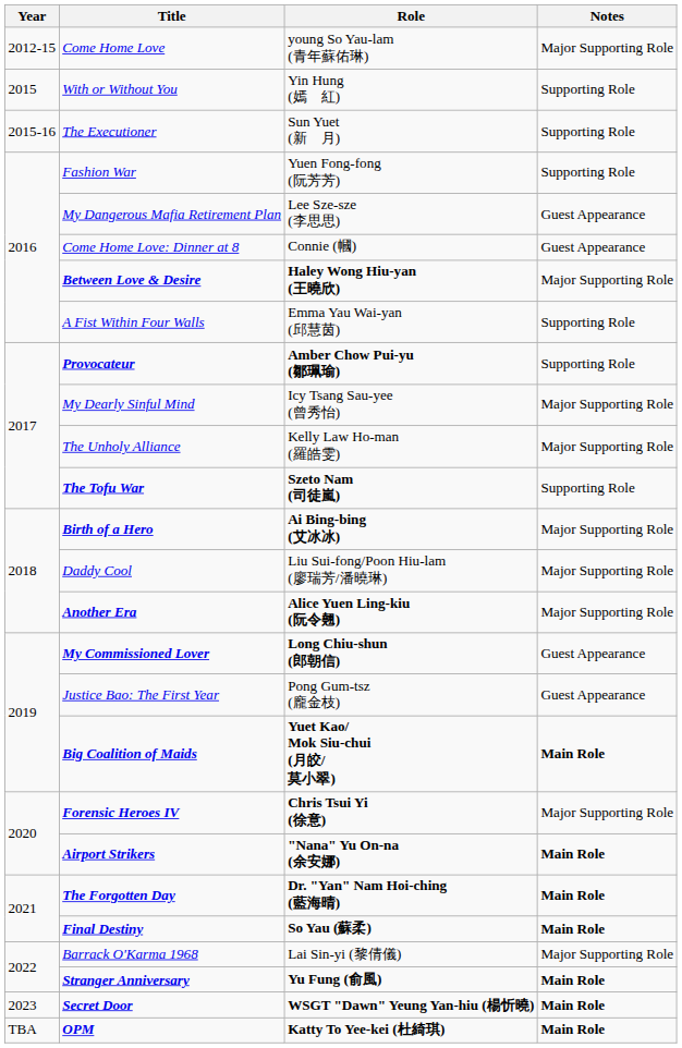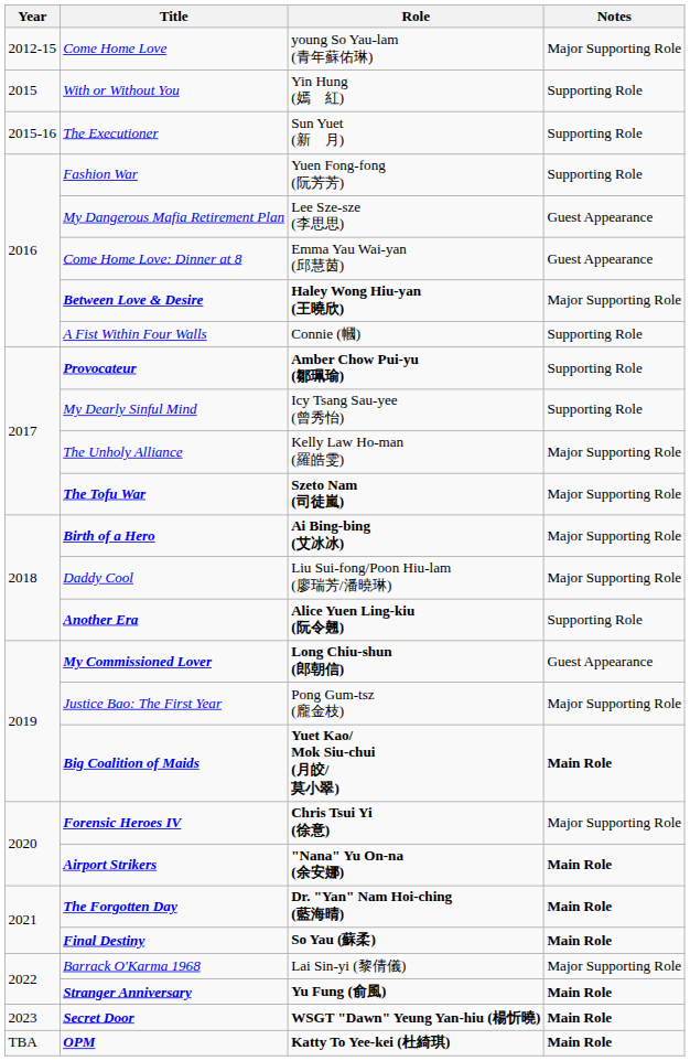 <table class="wikitable plainrowheaders sortable">
 <tr>
 <th scope="col">Year</th>
 <th scope="col">Title</th>
 <th scope="col">Role</th>
 <th scope="col" class="unsortable">Notes</th>
 </tr>
 <tr>
 <td>2012-15</td>
 <td><em><a href='#'>Come Home Love</a></em></td>
 <td>young So Yau-lam <br>(青年蘇佑琳)</td>
 <td>Major Supporting Role</td>
 </tr>
 <tr>
 <td>2015</td>
 <td><em><a href='#'>With or Without You</a></em></td>
 <td>Yin Hung <br>(嫣　紅)</td>
 <td>Supporting Role</td>
 </tr>
 <tr>
 <td>2015-16</td>
 <td><em><a href='#'>The Executioner</a></em></td>
 <td>Sun Yuet <br>(新　月)</td>
 <td>Supporting Role</td>
 </tr>
 <tr>
 <td rowspan="5">2016</td>
 <td><em><a href='#'>Fashion War</a></em></td>
 <td>Yuen Fong-fong <br>(阮芳芳)</td>
 <td>Supporting Role</td>
 </tr>
 <tr>
 <td><em><a href='#'>My Dangerous Mafia Retirement Plan</a></em></td>
 <td>Lee Sze-sze <br>(李思思)</td>
 <td>Guest Appearance</td>
 </tr>
 <tr>
 <td><em><a href='#'>Come Home Love: Dinner at 8</a></em></td>
-<td>Connie (幗)</td>
+<td>Emma Yau Wai-yan <br>(邱慧茵)</td>
 <td>Guest Appearance</td>
 </tr>
 <tr>
 <td><strong><em><a href='#'>Between Love & Desire</a></em></strong></td>
 <td><strong>Haley Wong Hiu-yan <br>(王曉欣)</strong></td>
 <td>Major Supporting Role</td>
 </tr>
 <tr>
 <td><em><a href='#'>A Fist Within Four Walls</a></em></td>
-<td>Emma Yau Wai-yan <br>(邱慧茵)</td>
+<td>Connie (幗)</td>
 <td>Supporting Role</td>
 </tr>
 <tr>
 <td rowspan="4">2017</td>
 <td><strong><em><a href='#'>Provocateur</a></em></strong></td>
 <td><strong>Amber Chow Pui-yu <br>(鄒珮瑜)</strong></td>
 <td>Supporting Role</td>
 </tr>
 <tr>
 <td><em><a href='#'>My Dearly Sinful Mind</a></em></td>
 <td>Icy Tsang Sau-yee <br>(曾秀怡)</td>
-<td>Major Supporting Role</td>
+<td>Supporting Role</td>
 </tr>
 <tr>
 <td><em><a href='#'>The Unholy Alliance</a></em></td>
 <td>Kelly Law Ho-man <br>(羅皓雯)</td>
 <td>Major Supporting Role</td>
 </tr>
 <tr>
 <td><strong><em><a href='#'>The Tofu War</a></em></strong></td>
 <td><strong>Szeto Nam<br>(司徒嵐) </strong></td>
-<td>Supporting Role</td>
+<td>Major Supporting Role</td>
 </tr>
 <tr>
 <td rowspan="3">2018</td>
 <td><strong><em><a href='#'>Birth of a Hero</a></em></strong></td>
 <td><strong>Ai Bing-bing <br>(艾冰冰)</strong></td>
 <td>Major Supporting Role</td>
 </tr>
 <tr>
 <td><em><a href='#'>Daddy Cool</a></em></td>
 <td>Liu Sui-fong/Poon Hiu-lam <br>(廖瑞芳/潘曉琳)</td>
 <td>Major Supporting Role</td>
 </tr>
 <tr>
 <td><strong><em><a href='#'>Another Era</a></em></strong></td>
 <td><strong>Alice Yuen Ling-kiu <br>(阮令翹)</strong></td>
-<td>Major Supporting Role</td>
+<td>Supporting Role</td>
 </tr>
 <tr>
 <td rowspan="3">2019</td>
 <td><strong><em><a href='#'>My Commissioned Lover</a></em></strong></td>
 <td><strong>Long Chiu-shun <br>(郎朝信)</strong></td>
 <td>Guest Appearance</td>
 </tr>
 <tr>
 <td><em><a href='#'>Justice Bao: The First Year</a></em></td>
 <td>Pong Gum-tsz <br>(龐金枝)</td>
-<td>Guest Appearance</td>
+<td>Major Supporting Role</td>
 </tr>
 <tr>
 <td><strong><em><a href='#'>Big Coalition of Maids</a></em></strong></td>
 <td><strong>Yuet Kao/<br>Mok Siu-chui <br>(月皎/<br>莫小翠)</strong></td>
 <td><strong>Main Role</strong></td>
 </tr>
 <tr>
 <td rowspan="2">2020</td>
 <td><strong><em><a href='#'>Forensic Heroes IV</a></em></strong></td>
 <td><strong>Chris Tsui Yi <br>(徐意)</strong></td>
 <td>Major Supporting Role</td>
 </tr>
 <tr>
 <td><strong><em><a href='#'>Airport Strikers</a></em></strong></td>
 <td><strong> "Nana" Yu On-na <br>(余安娜) </strong></td>
 <td><strong>Main Role</strong></td>
 </tr>
 <tr>
 <td rowspan="2">2021</td>
 <td><strong><em><a href='#'>The Forgotten Day</a></em></strong></td>
 <td><strong>Dr. "Yan" Nam Hoi-ching<br>(藍海晴)</strong></td>
 <td><strong>Main Role</strong></td>
 </tr>
 <tr>
 <td><strong><em><a href='#'>Final Destiny</a></em></strong></td>
 <td><strong>So Yau (蘇柔)</strong></td>
 <td><strong>Main Role</strong></td>
 </tr>
 <tr>
 <td rowspan=2>2022</td>
 <td><em><a href='#'>Barrack O'Karma 1968</a></em></td>
 <td>Lai Sin-yi (黎倩儀)</td>
 <td>Major Supporting Role</td>
 </tr>
 <tr>
 <td><strong><em><a href='#'>Stranger Anniversary</a></em></strong></td>
 <td><strong>Yu Fung (俞風)</strong></td>
 <td><strong>Main Role</strong></td>
 </tr>
 <tr>
 <td>2023</td>
 <td><strong><em><a href='#'>Secret Door</a></em></strong></td>
 <td><strong>WSGT "Dawn" Yeung Yan-hiu (楊忻曉)</strong></td>
 <td><strong>Main Role</strong></td>
 </tr>
 <tr>
 <td>TBA</td>
 <td><strong><em><a href='#'>OPM</a></em></strong></td>
 <td><strong>Katty To Yee-kei (杜綺琪)</strong></td>
 <td><strong>Main Role</strong></td>
 </tr>
 </table>
